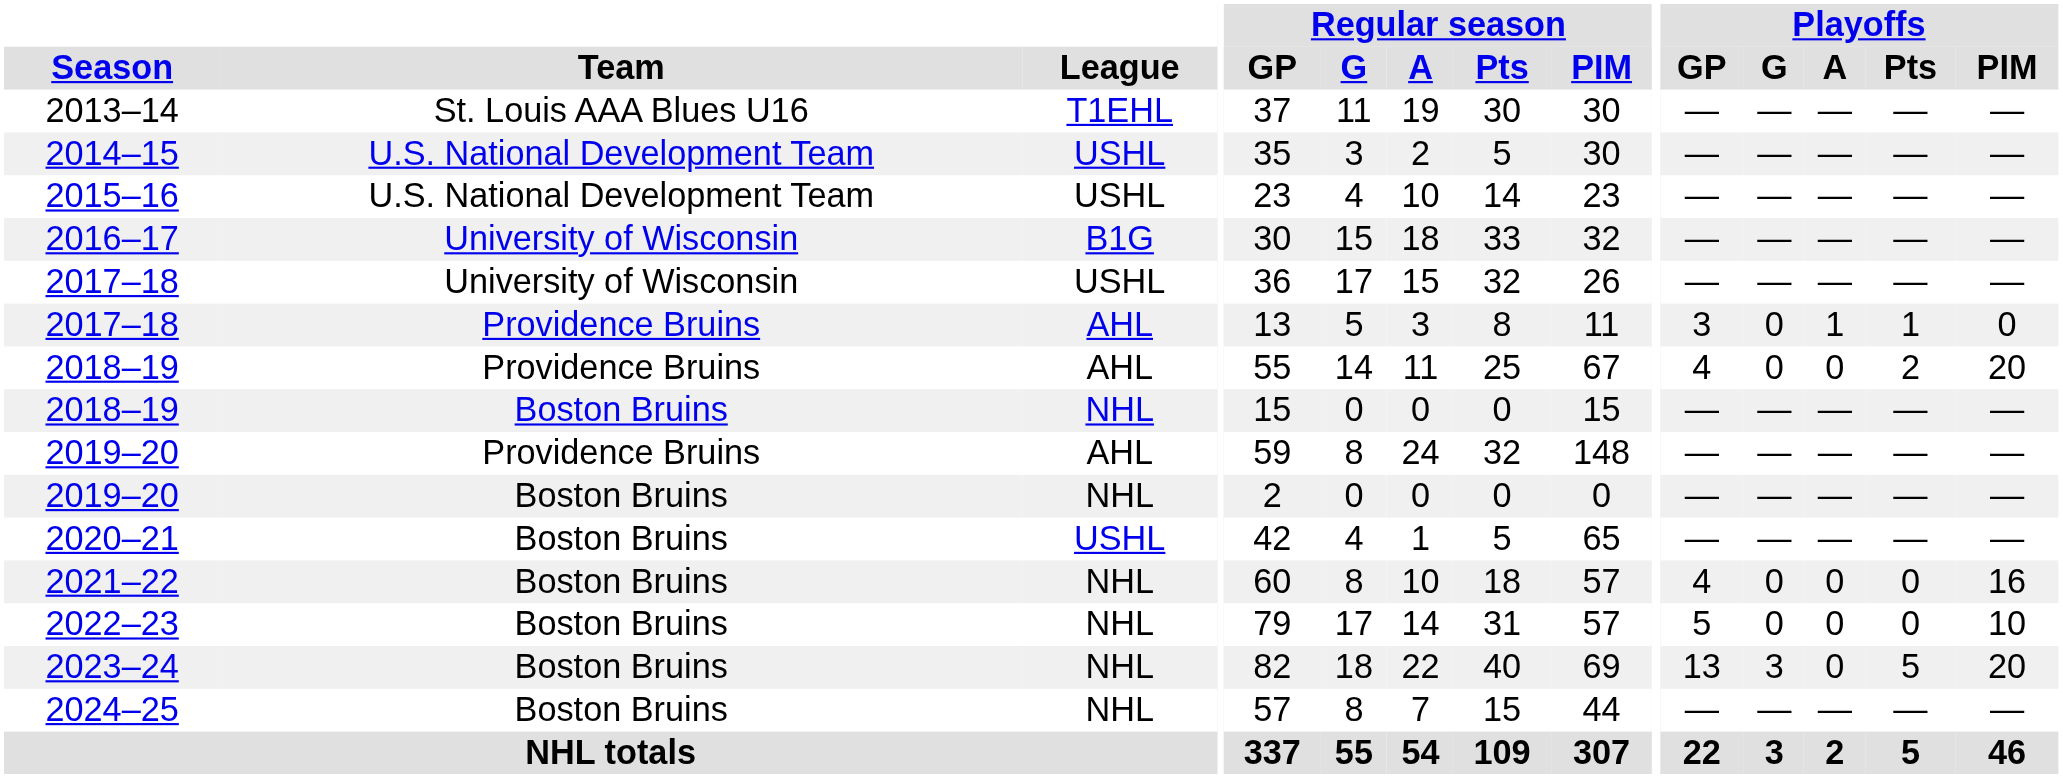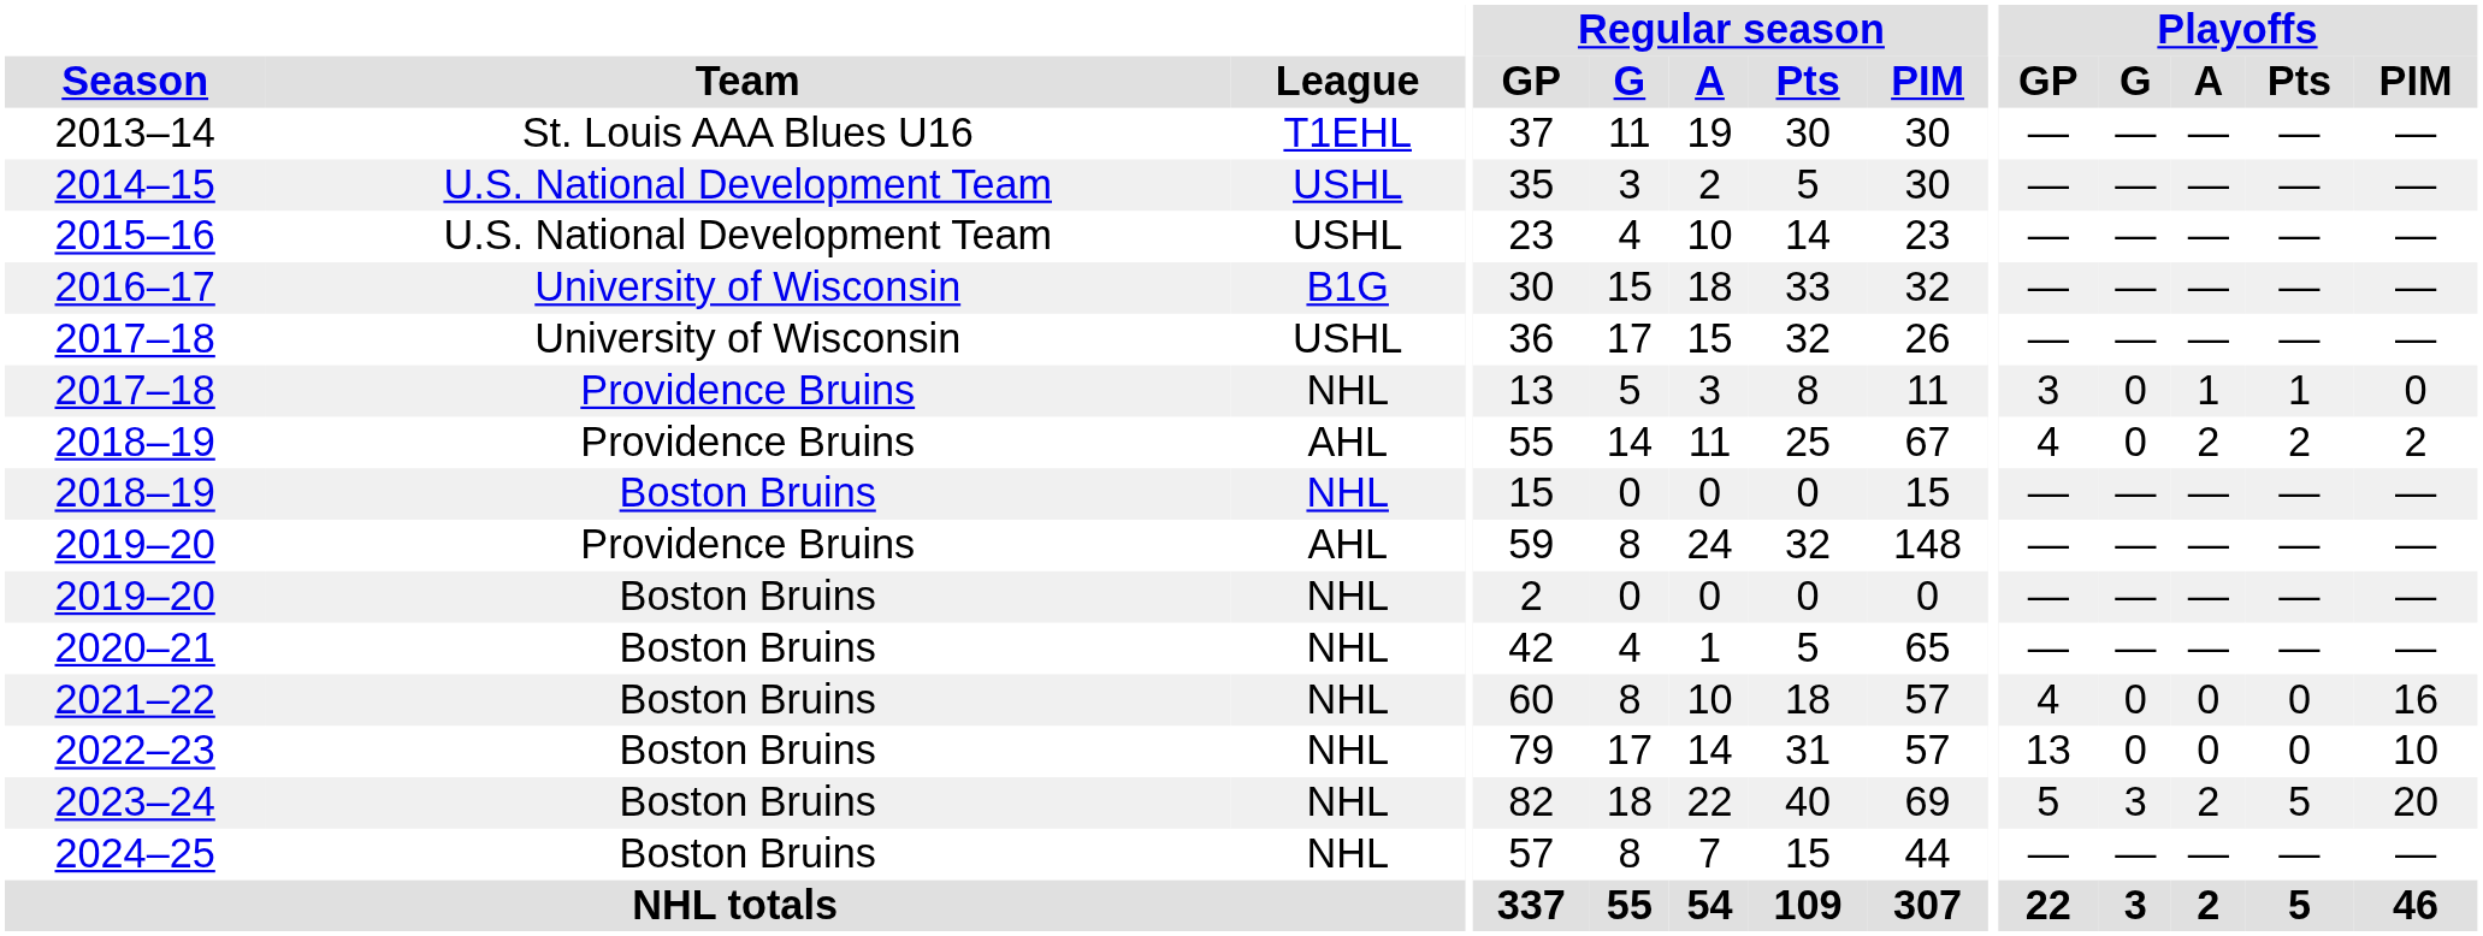 <table border="0" cellpadding="1" cellspacing="0" style="text-align:center; width:60em;">
 <tr bgcolor="#e0e0e0">
 <th colspan="3" bgcolor="#ffffff"></th>
 <th rowspan="100" bgcolor="#ffffff"></th>
 <th colspan="5"><a href='#'>Regular season</a></th>
 <th rowspan="100" bgcolor="#ffffff"></th>
 <th colspan="5"><a href='#'>Playoffs</a></th>
 </tr>
 <tr bgcolor="#e0e0e0">
 <th><a href='#'>Season</a></th>
 <th>Team</th>
 <th>League</th>
 <th>GP</th>
 <th><a href='#'>G</a></th>
 <th><a href='#'>A</a></th>
 <th><a href='#'>Pts</a></th>
 <th><a href='#'>PIM</a></th>
 <th>GP</th>
 <th>G</th>
 <th>A</th>
 <th>Pts</th>
 <th>PIM</th>
 </tr>
 <tr>
 <td>2013–14</td>
 <td>St. Louis AAA Blues U16</td>
 <td><a href='#'>T1EHL</a></td>
 <td>37</td>
 <td>11</td>
 <td>19</td>
 <td>30</td>
 <td>30</td>
 <td>—</td>
 <td>—</td>
 <td>—</td>
 <td>—</td>
 <td>—</td>
 </tr>
 <tr bgcolor="#f0f0f0">
 <td><a href='#'>2014–15</a></td>
 <td><a href='#'>U.S. National Development Team</a></td>
 <td><a href='#'>USHL</a></td>
 <td>35</td>
 <td>3</td>
 <td>2</td>
 <td>5</td>
 <td>30</td>
 <td>—</td>
 <td>—</td>
 <td>—</td>
 <td>—</td>
 <td>—</td>
 </tr>
 <tr>
 <td><a href='#'>2015–16</a></td>
 <td>U.S. National Development Team</td>
 <td>USHL</td>
 <td>23</td>
 <td>4</td>
 <td>10</td>
 <td>14</td>
 <td>23</td>
 <td>—</td>
 <td>—</td>
 <td>—</td>
 <td>—</td>
 <td>—</td>
 </tr>
 <tr bgcolor="#f0f0f0">
 <td><a href='#'>2016–17</a></td>
 <td><a href='#'>University of Wisconsin</a></td>
 <td><a href='#'>B1G</a></td>
 <td>30</td>
 <td>15</td>
 <td>18</td>
 <td>33</td>
 <td>32</td>
 <td>—</td>
 <td>—</td>
 <td>—</td>
 <td>—</td>
 <td>—</td>
 </tr>
 <tr>
 <td><a href='#'>2017–18</a></td>
 <td>University of Wisconsin</td>
 <td>USHL</td>
 <td>36</td>
 <td>17</td>
 <td>15</td>
 <td>32</td>
 <td>26</td>
 <td>—</td>
 <td>—</td>
 <td>—</td>
 <td>—</td>
 <td>—</td>
 </tr>
 <tr bgcolor="#f0f0f0">
 <td><a href='#'>2017–18</a></td>
 <td><a href='#'>Providence Bruins</a></td>
-<td><a href='#'>AHL</a></td>
+<td>NHL</td>
 <td>13</td>
 <td>5</td>
 <td>3</td>
 <td>8</td>
 <td>11</td>
 <td>3</td>
 <td>0</td>
 <td>1</td>
 <td>1</td>
 <td>0</td>
 </tr>
 <tr>
 <td><a href='#'>2018–19</a></td>
 <td>Providence Bruins</td>
 <td>AHL</td>
 <td>55</td>
 <td>14</td>
 <td>11</td>
 <td>25</td>
 <td>67</td>
 <td>4</td>
 <td>0</td>
-<td>0</td>
 <td>2</td>
-<td>20</td>
+<td>2</td>
+<td>2</td>
 </tr>
 <tr bgcolor="#f0f0f0">
 <td><a href='#'>2018–19</a></td>
 <td><a href='#'>Boston Bruins</a></td>
 <td><a href='#'>NHL</a></td>
 <td>15</td>
 <td>0</td>
 <td>0</td>
 <td>0</td>
 <td>15</td>
 <td>—</td>
 <td>—</td>
 <td>—</td>
 <td>—</td>
 <td>—</td>
 </tr>
 <tr>
 <td><a href='#'>2019–20</a></td>
 <td>Providence Bruins</td>
 <td>AHL</td>
 <td>59</td>
 <td>8</td>
 <td>24</td>
 <td>32</td>
 <td>148</td>
 <td>—</td>
 <td>—</td>
 <td>—</td>
 <td>—</td>
 <td>—</td>
 </tr>
 <tr bgcolor="#f0f0f0">
 <td><a href='#'>2019–20</a></td>
 <td>Boston Bruins</td>
 <td>NHL</td>
 <td>2</td>
 <td>0</td>
 <td>0</td>
 <td>0</td>
 <td>0</td>
 <td>—</td>
 <td>—</td>
 <td>—</td>
 <td>—</td>
 <td>—</td>
 </tr>
 <tr>
 <td><a href='#'>2020–21</a></td>
 <td>Boston Bruins</td>
-<td><a href='#'>USHL</a></td>
+<td>NHL</td>
 <td>42</td>
 <td>4</td>
 <td>1</td>
 <td>5</td>
 <td>65</td>
 <td>—</td>
 <td>—</td>
 <td>—</td>
 <td>—</td>
 <td>—</td>
 </tr>
 <tr bgcolor="#f0f0f0">
 <td><a href='#'>2021–22</a></td>
 <td>Boston Bruins</td>
 <td>NHL</td>
 <td>60</td>
 <td>8</td>
 <td>10</td>
 <td>18</td>
 <td>57</td>
 <td>4</td>
 <td>0</td>
 <td>0</td>
 <td>0</td>
 <td>16</td>
 </tr>
 <tr>
 <td><a href='#'>2022–23</a></td>
 <td>Boston Bruins</td>
 <td>NHL</td>
 <td>79</td>
 <td>17</td>
 <td>14</td>
 <td>31</td>
 <td>57</td>
-<td>5</td>
+<td>13</td>
 <td>0</td>
 <td>0</td>
 <td>0</td>
 <td>10</td>
 </tr>
 <tr bgcolor="#f0f0f0">
 <td><a href='#'>2023–24</a></td>
 <td>Boston Bruins</td>
 <td>NHL</td>
 <td>82</td>
 <td>18</td>
 <td>22</td>
 <td>40</td>
 <td>69</td>
-<td>13</td>
+<td>5</td>
 <td>3</td>
-<td>0</td>
+<td>2</td>
 <td>5</td>
 <td>20</td>
 </tr>
 <tr>
 <td><a href='#'>2024–25</a></td>
 <td>Boston Bruins</td>
 <td>NHL</td>
 <td>57</td>
 <td>8</td>
 <td>7</td>
 <td>15</td>
 <td>44</td>
 <td>—</td>
 <td>—</td>
 <td>—</td>
 <td>—</td>
 <td>—</td>
 </tr>
 <tr bgcolor="#e0e0e0">
 <th colspan="3">NHL totals</th>
 <th>337</th>
 <th>55</th>
 <th>54</th>
 <th>109</th>
 <th>307</th>
 <th>22</th>
 <th>3</th>
 <th>2</th>
 <th>5</th>
 <th>46</th>
 </tr>
 </table>
